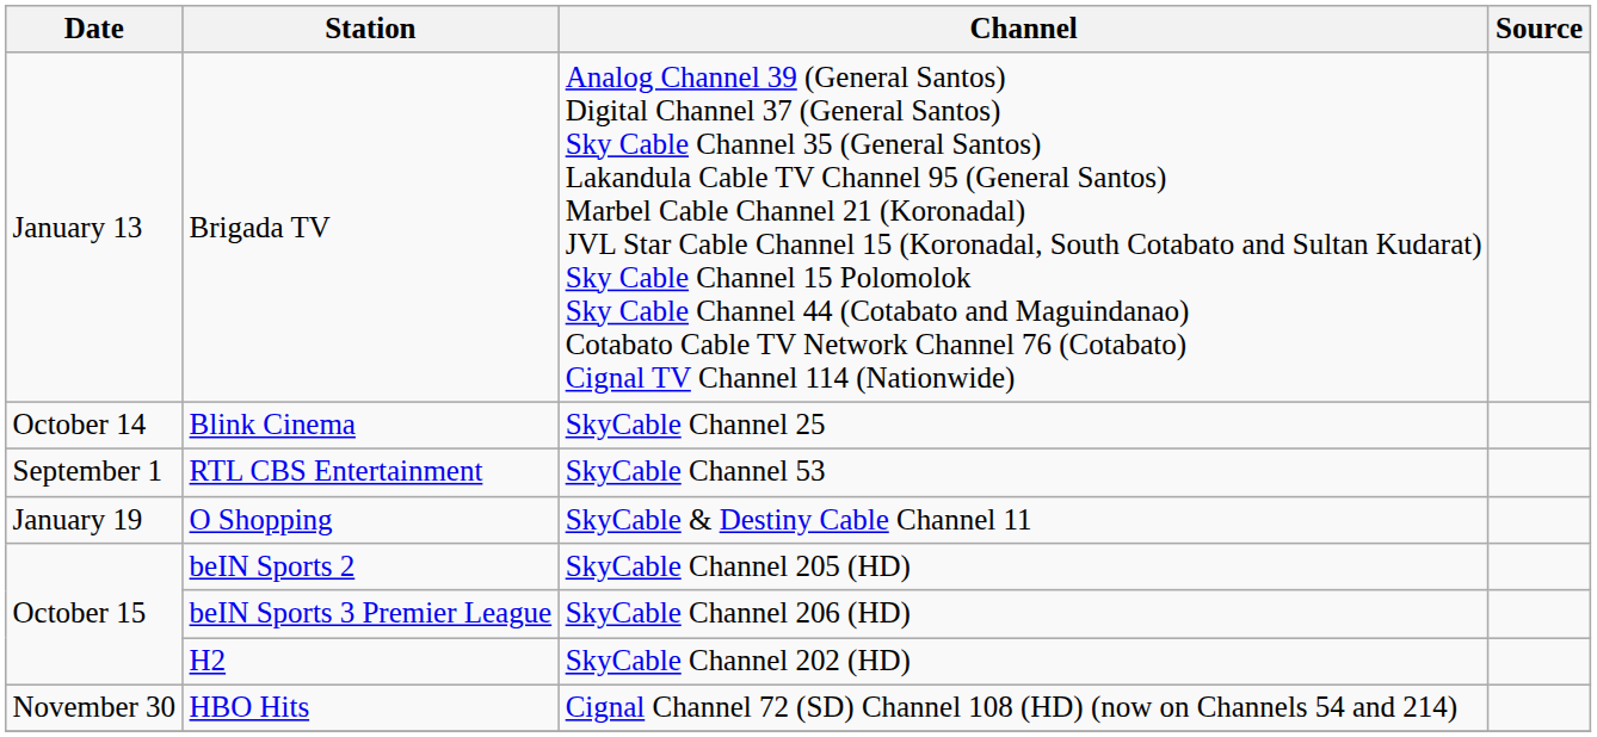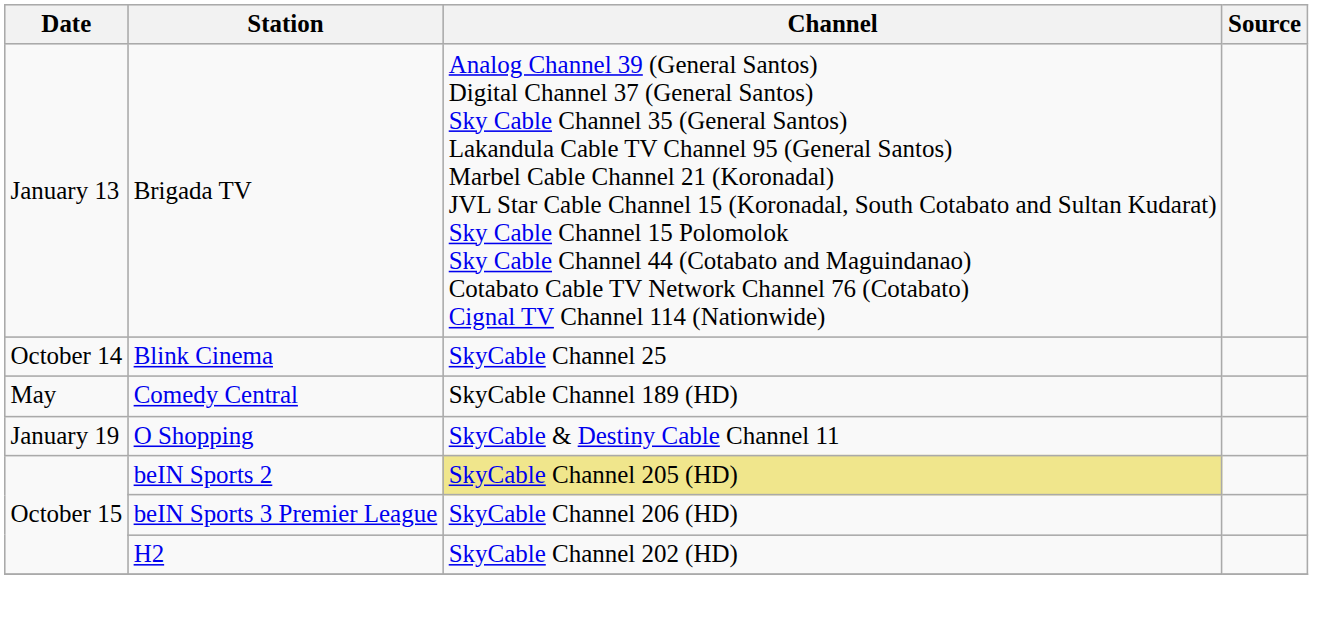 <table class="wikitable">
 <tr>
 <th>Date</th>
 <th>Station</th>
 <th>Channel</th>
 <th>Source</th>
 </tr>
 <tr>
 <td>January 13</td>
 <td>Brigada TV</td>
 <td><a href='#'>Analog Channel 39</a> (General Santos) <br>Digital Channel 37 (General Santos) <br><a href='#'>Sky Cable</a> Channel 35 (General Santos) <br>Lakandula Cable TV Channel 95 (General Santos) <br>Marbel Cable Channel 21 (Koronadal) <br>JVL Star Cable Channel 15 (Koronadal, South Cotabato and Sultan Kudarat) <br> <a href='#'>Sky Cable</a> Channel 15 Polomolok <br> <a href='#'>Sky Cable</a> Channel 44 (Cotabato and Maguindanao) <br> Cotabato Cable TV Network Channel 76 (Cotabato) <br><a href='#'>Cignal TV</a> Channel 114 (Nationwide)</td>
 <td></td>
 </tr>
 <tr>
 <td>October 14</td>
 <td><a href='#'>Blink Cinema</a></td>
 <td><a href='#'>SkyCable</a> Channel 25</td>
 <td></td>
 </tr>
 <tr>
-<td>September 1</td>
-<td><a href='#'>RTL CBS Entertainment</a></td>
-<td><a href='#'>SkyCable</a> Channel 53</td>
+<td>May</td>
+<td><a href='#'>Comedy Central</a></td>
+<td>SkyCable Channel 189 (HD)</td>
 <td></td>
 </tr>
 <tr>
 <td>January 19</td>
 <td><a href='#'>O Shopping</a></td>
 <td><a href='#'>SkyCable</a> & <a href='#'>Destiny Cable</a> Channel 11</td>
 <td></td>
 </tr>
 <tr>
 <td rowspan="3">October 15</td>
 <td><a href='#'>beIN Sports 2</a></td>
-<td><a href='#'>SkyCable</a> Channel 205 (HD)</td>
+<td style="background: khaki;"><a href='#'>SkyCable</a> Channel 205 (HD)</td>
 <td></td>
 </tr>
 <tr>
 <td><a href='#'>beIN Sports 3 Premier League</a></td>
 <td><a href='#'>SkyCable</a> Channel 206 (HD)</td>
 <td></td>
 </tr>
 <tr>
 <td><a href='#'>H2</a></td>
 <td><a href='#'>SkyCable</a> Channel 202 (HD)</td>
 <td></td>
 </tr>
 <tr>
-<td>November 30</td>
-<td><a href='#'>HBO Hits</a></td>
-<td><a href='#'>Cignal</a> Channel 72 (SD) Channel 108 (HD) (now on Channels 54 and 214)</td>
-<td></td>
-</tr>
-<tr>
 </tr>
 </table>
